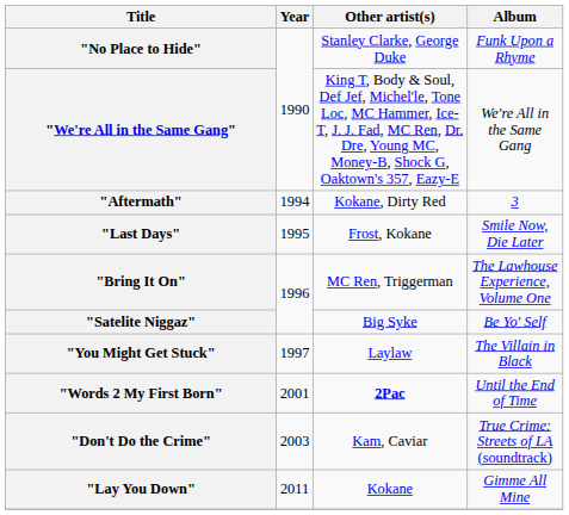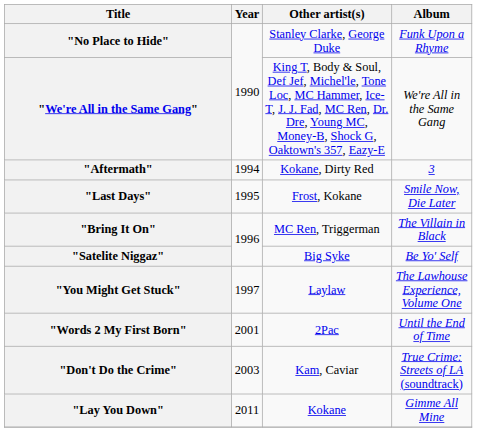 <table class="wikitable plainrowheaders" style="text-align:center;" border="1">
 <tr>
 <th scope="col" style="width:18em;">Title</th>
 <th scope="col">Year</th>
 <th scope="col">Other artist(s)</th>
 <th scope="col">Album</th>
 </tr>
 <tr>
 <th scope="row">"No Place to Hide"</th>
 <td rowspan="2">1990</td>
 <td><a href='#'>Stanley Clarke</a>, <a href='#'>George Duke</a></td>
 <td><em><a href='#'>Funk Upon a Rhyme</a></em></td>
 </tr>
 <tr>
 <th scope="row">"<a href='#'>We're All in the Same Gang</a>"</th>
 <td><a href='#'>King T</a>, Body & Soul, <a href='#'>Def Jef</a>, <a href='#'>Michel'le</a>, <a href='#'>Tone Loc</a>, <a href='#'>MC Hammer</a>, <a href='#'>Ice-T</a>, <a href='#'>J. J. Fad</a>, <a href='#'>MC Ren</a>, <a href='#'>Dr. Dre</a>, <a href='#'>Young MC</a>, <a href='#'>Money-B</a>, <a href='#'>Shock G</a>, <a href='#'>Oaktown's 357</a>, <a href='#'>Eazy-E</a></td>
 <td><em>We're All in the Same Gang</em></td>
 </tr>
 <tr>
 <th scope="row">"Aftermath"</th>
 <td>1994</td>
 <td><a href='#'>Kokane</a>, Dirty Red</td>
 <td><em><a href='#'>3</a></em></td>
 </tr>
 <tr>
 <th scope="row">"Last Days"</th>
 <td>1995</td>
 <td><a href='#'>Frost</a>, Kokane</td>
 <td><em><a href='#'>Smile Now, Die Later</a></em></td>
 </tr>
 <tr>
 <th scope="row">"Bring It On"</th>
 <td rowspan="2">1996</td>
 <td><a href='#'>MC Ren</a>, Triggerman</td>
-<td><em><a href='#'>The Lawhouse Experience, Volume One</a></em></td>
+<td><em><a href='#'>The Villain in Black</a></em></td>
 </tr>
 <tr>
 <th scope="row">"Satelite Niggaz"</th>
 <td><a href='#'>Big Syke</a></td>
 <td><em><a href='#'>Be Yo' Self</a></em></td>
 </tr>
 <tr>
 <th scope="row">"You Might Get Stuck"</th>
 <td>1997</td>
 <td><a href='#'>Laylaw</a></td>
-<td><em><a href='#'>The Villain in Black</a></em></td>
+<td><em><a href='#'>The Lawhouse Experience, Volume One</a></em></td>
 </tr>
 <tr>
 <th scope="row">"Words 2 My First Born"</th>
 <td>2001</td>
-<td><strong><a href='#'>2Pac</a></strong></td>
+<td><a href='#'>2Pac</a></td>
 <td><a href='#'><em>Until the End of Time</em></a></td>
 </tr>
 <tr>
 <th scope="row">"Don't Do the Crime"</th>
 <td>2003</td>
 <td><a href='#'>Kam</a>, Caviar</td>
 <td><a href='#'><em>True Crime: Streets of LA</em> (soundtrack)</a></td>
 </tr>
 <tr>
 <th scope="row">"Lay You Down"</th>
 <td>2011</td>
 <td><a href='#'>Kokane</a></td>
 <td><em><a href='#'>Gimme All Mine</a></em></td>
 </tr>
 <tr>
 </tr>
 </table>
